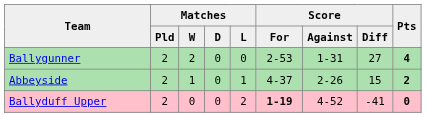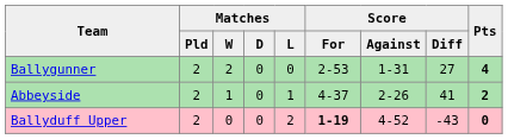 <table style=border-collapse:collapse border=1 cellspacing=0 cellpadding=5>
 <tr align=center bgcolor=#efefef>
 <th rowspan=2 width=165>Team</th>
 <th colspan=4>Matches</th>
 <th colspan=3>Score</th>
 <th rowspan=2width=20>Pts</th>
 </tr>
 <tr align=center bgcolor=#efefef>
 <th width=20>Pld</th>
 <th width=20>W</th>
 <th width=20>D</th>
 <th width=20>L</th>
 <th width=45>For</th>
 <th width=45>Against</th>
 <th width=30>Diff</th>
 </tr>
 <tr align=center  style="background:#ACE1AF;">
 <td style="text-align:left;"><a href='#'>Ballygunner</a></td>
 <td>2</td>
 <td>2</td>
 <td>0</td>
 <td>0</td>
 <td>2-53</td>
 <td>1-31</td>
 <td>27</td>
 <td><strong>4</strong></td>
 </tr>
 <tr align=center  style="background:#ACE1AF;">
 <td style="text-align:left;"><a href='#'>Abbeyside</a></td>
 <td>2</td>
 <td>1</td>
 <td>0</td>
 <td>1</td>
 <td>4-37</td>
 <td>2-26</td>
-<td>15</td>
+<td>41</td>
 <td><strong>2</strong></td>
 </tr>
 <tr align=center style="background:#FFC0CB;">
 <td style="text-align:left;"><a href='#'>Ballyduff Upper</a></td>
 <td>2</td>
 <td>0</td>
 <td>0</td>
 <td>2</td>
 <td><strong>1-19</strong></td>
 <td>4-52</td>
-<td>-41</td>
+<td>-43</td>
 <td><strong>0</strong></td>
 </tr>
 </table>
